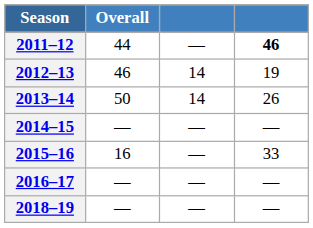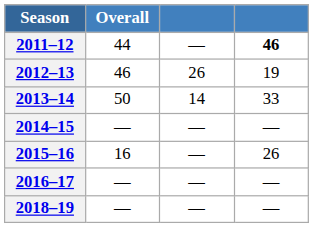 <table class="wikitable" style="font-size:86%; text-align:center; border:grey solid 1px; border-collapse:collapse; background:#ffffff;">
 <tr>
 <th style="background-color:#369; color:white; width:60px;"> Season </th>
 <th style="background-color:#4180be; color:white; width:55px;">Overall</th>
 <th style="background-color:#4180be; color:white; width:55px;"></th>
 <th style="background-color:#4180be; color:white; width:55px;"></th>
 </tr>
 <tr>
 <th scope=row align=center><a href='#'>2011–12</a></th>
 <td align=center>44</td>
 <td align=center>—</td>
 <td align=center><strong>46</strong></td>
 </tr>
 <tr>
 <th scope=row align=center><a href='#'>2012–13</a></th>
 <td align=center>46</td>
-<td align=center>14</td>
+<td align=center>26</td>
 <td align=center>19</td>
 </tr>
 <tr>
 <th scope=row align=center><a href='#'>2013–14</a></th>
 <td align=center>50</td>
 <td align=center>14</td>
-<td align=center>26</td>
+<td align=center>33</td>
 </tr>
 <tr>
 <th scope=row align=center><a href='#'>2014–15</a></th>
 <td align=center>—</td>
 <td align=center>—</td>
 <td align=center>—</td>
 </tr>
 <tr>
 <th scope=row align=center><a href='#'>2015–16</a></th>
 <td align=center>16</td>
 <td align=center>—</td>
-<td align=center>33</td>
+<td align=center>26</td>
 </tr>
 <tr>
 <th scope=row align=center><a href='#'>2016–17</a></th>
 <td align=center>—</td>
 <td align=center>—</td>
 <td align=center>—</td>
 </tr>
 <tr>
 <th scope=row align=center><a href='#'>2018–19</a></th>
 <td align=center>—</td>
 <td align=center>—</td>
 <td align=center>—</td>
 </tr>
 </table>
